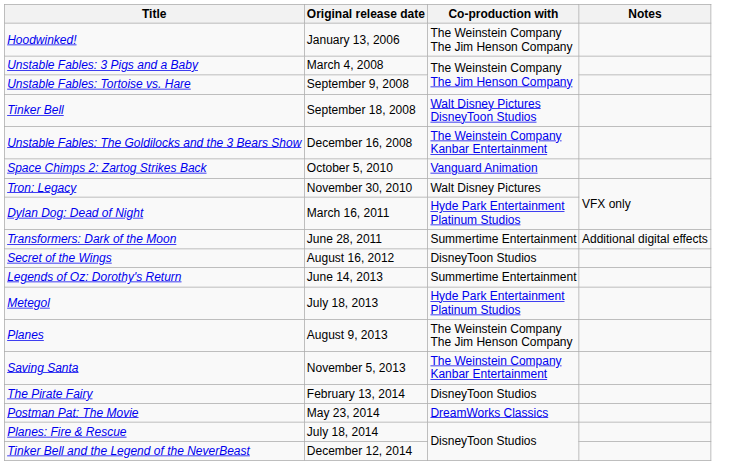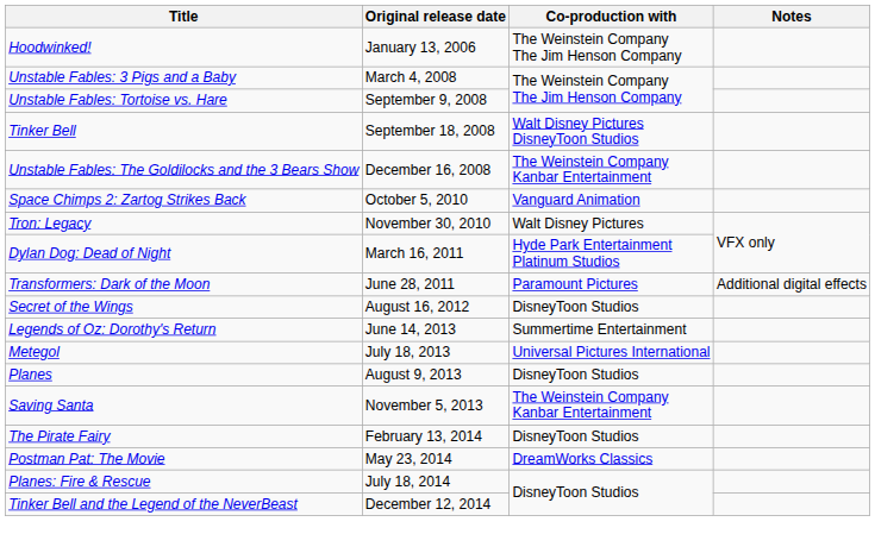 <table class="wikitable sortable">
 <tr>
 <th>Title</th>
 <th>Original release date</th>
 <th>Co-production with</th>
 <th>Notes</th>
 </tr>
 <tr>
 <td><em><a href='#'>Hoodwinked!</a></em></td>
 <td>January 13, 2006</td>
 <td>The Weinstein Company<br>The Jim Henson Company</td>
 </tr>
 <tr>
 <td><em><a href='#'>Unstable Fables: 3 Pigs and a Baby</a></em></td>
 <td>March 4, 2008</td>
 <td rowspan="2">The Weinstein Company<br><a href='#'>The Jim Henson Company</a></td>
 <td></td>
 </tr>
 <tr>
 <td><em><a href='#'>Unstable Fables: Tortoise vs. Hare</a></em></td>
 <td>September 9, 2008</td>
 <td></td>
 </tr>
 <tr>
 <td><em><a href='#'>Tinker Bell</a></em></td>
 <td>September 18, 2008</td>
 <td><a href='#'>Walt Disney Pictures</a><br><a href='#'>DisneyToon Studios</a></td>
 <td></td>
 </tr>
 <tr>
 <td><em><a href='#'>Unstable Fables: The Goldilocks and the 3 Bears Show</a></em></td>
 <td>December 16, 2008</td>
 <td><a href='#'>The Weinstein Company</a><br><a href='#'>Kanbar Entertainment</a></td>
 <td></td>
 </tr>
 <tr>
 <td><em><a href='#'>Space Chimps 2: Zartog Strikes Back</a></em></td>
 <td>October 5, 2010</td>
 <td><a href='#'>Vanguard Animation</a></td>
 <td></td>
 </tr>
 <tr>
 <td><em><a href='#'>Tron: Legacy</a></em></td>
 <td>November 30, 2010</td>
 <td>Walt Disney Pictures</td>
 <td rowspan="2">VFX only</td>
 </tr>
 <tr>
 <td><em><a href='#'>Dylan Dog: Dead of Night</a></em></td>
 <td>March 16, 2011<br></td>
 <td><a href='#'>Hyde Park Entertainment</a><br><a href='#'>Platinum Studios</a></td>
 </tr>
 <tr>
 <td><em><a href='#'>Transformers: Dark of the Moon</a></em></td>
 <td>June 28, 2011</td>
-<td>Summertime Entertainment</td>
+<td><a href='#'>Paramount Pictures</a></td>
 <td>Additional digital effects</td>
 </tr>
 <tr>
 <td><em><a href='#'>Secret of the Wings</a></em></td>
 <td>August 16, 2012<br></td>
 <td>DisneyToon Studios</td>
 <td></td>
 </tr>
 <tr>
 <td><em><a href='#'>Legends of Oz: Dorothy's Return</a></em></td>
 <td>June 14, 2013<br></td>
 <td>Summertime Entertainment</td>
 <td></td>
 </tr>
 <tr>
 <td><em><a href='#'>Metegol</a></em></td>
 <td>July 18, 2013<br></td>
-<td><a href='#'>Hyde Park Entertainment</a><br><a href='#'>Platinum Studios</a></td>
+<td><a href='#'>Universal Pictures International</a></td>
 <td></td>
 </tr>
 <tr>
 <td><em><a href='#'>Planes</a></em></td>
 <td>August 9, 2013</td>
-<td>The Weinstein Company<br>The Jim Henson Company</td>
+<td>DisneyToon Studios</td>
 <td></td>
 </tr>
 <tr>
 <td><em><a href='#'>Saving Santa</a></em></td>
 <td>November 5, 2013</td>
 <td><a href='#'>The Weinstein Company</a><br><a href='#'>Kanbar Entertainment</a></td>
 <td></td>
 </tr>
 <tr>
 <td><em><a href='#'>The Pirate Fairy</a></em></td>
 <td>February 13, 2014<br></td>
 <td>DisneyToon Studios</td>
 <td></td>
 </tr>
 <tr>
 <td><em><a href='#'>Postman Pat: The Movie</a></em></td>
 <td>May 23, 2014</td>
 <td><a href='#'>DreamWorks Classics</a></td>
 <td></td>
 </tr>
 <tr>
 <td><em><a href='#'>Planes: Fire & Rescue</a></em></td>
 <td>July 18, 2014</td>
 <td rowspan="2">DisneyToon Studios</td>
 <td></td>
 </tr>
 <tr>
 <td><em><a href='#'>Tinker Bell and the Legend of the NeverBeast</a></em></td>
 <td>December 12, 2014<br></td>
 <td></td>
 </tr>
 </table>
